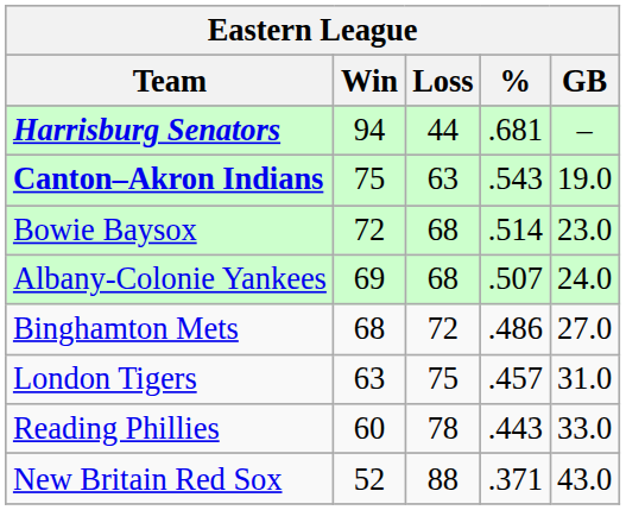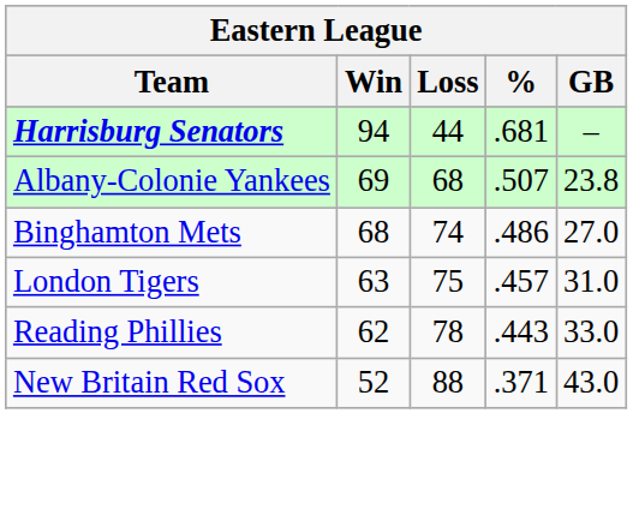 <table class="wikitable">
 <tr>
 <th colspan="5">Eastern League</th>
 </tr>
 <tr>
 <th>Team</th>
 <th>Win</th>
 <th>Loss</th>
 <th>%</th>
 <th>GB</th>
 </tr>
 <tr align=center bgcolor="#CCFFCC">
 <td align=left><strong><em><a href='#'>Harrisburg Senators</a></em></strong></td>
 <td>94</td>
 <td>44</td>
 <td>.681</td>
 <td>–</td>
 </tr>
 <tr align=center bgcolor="#CCFFCC">
-<td align=left><strong><a href='#'>Canton–Akron Indians</a></strong></td>
-<td>75</td>
-<td>63</td>
-<td>.543</td>
-<td>19.0</td>
-</tr>
-<tr align=center bgcolor="#CCFFCC">
-<td align=left><a href='#'>Bowie Baysox</a></td>
-<td>72</td>
-<td>68</td>
-<td>.514</td>
-<td>23.0</td>
-</tr>
-<tr align=center bgcolor="#CCFFCC">
 <td align=left><a href='#'>Albany-Colonie Yankees</a></td>
 <td>69</td>
 <td>68</td>
 <td>.507</td>
-<td>24.0</td>
+<td>23.8</td>
 </tr>
 <tr align=center>
 <td align=left><a href='#'>Binghamton Mets</a></td>
 <td>68</td>
-<td>72</td>
+<td>74</td>
 <td>.486</td>
 <td>27.0</td>
 </tr>
 <tr align=center>
 <td align=left><a href='#'>London Tigers</a></td>
 <td>63</td>
 <td>75</td>
 <td>.457</td>
 <td>31.0</td>
 </tr>
 <tr align=center>
 <td align=left><a href='#'>Reading Phillies</a></td>
-<td>60</td>
+<td>62</td>
 <td>78</td>
 <td>.443</td>
 <td>33.0</td>
 </tr>
 <tr align=center>
 <td align=left><a href='#'>New Britain Red Sox</a></td>
 <td>52</td>
 <td>88</td>
 <td>.371</td>
 <td>43.0</td>
 </tr>
 </table>
